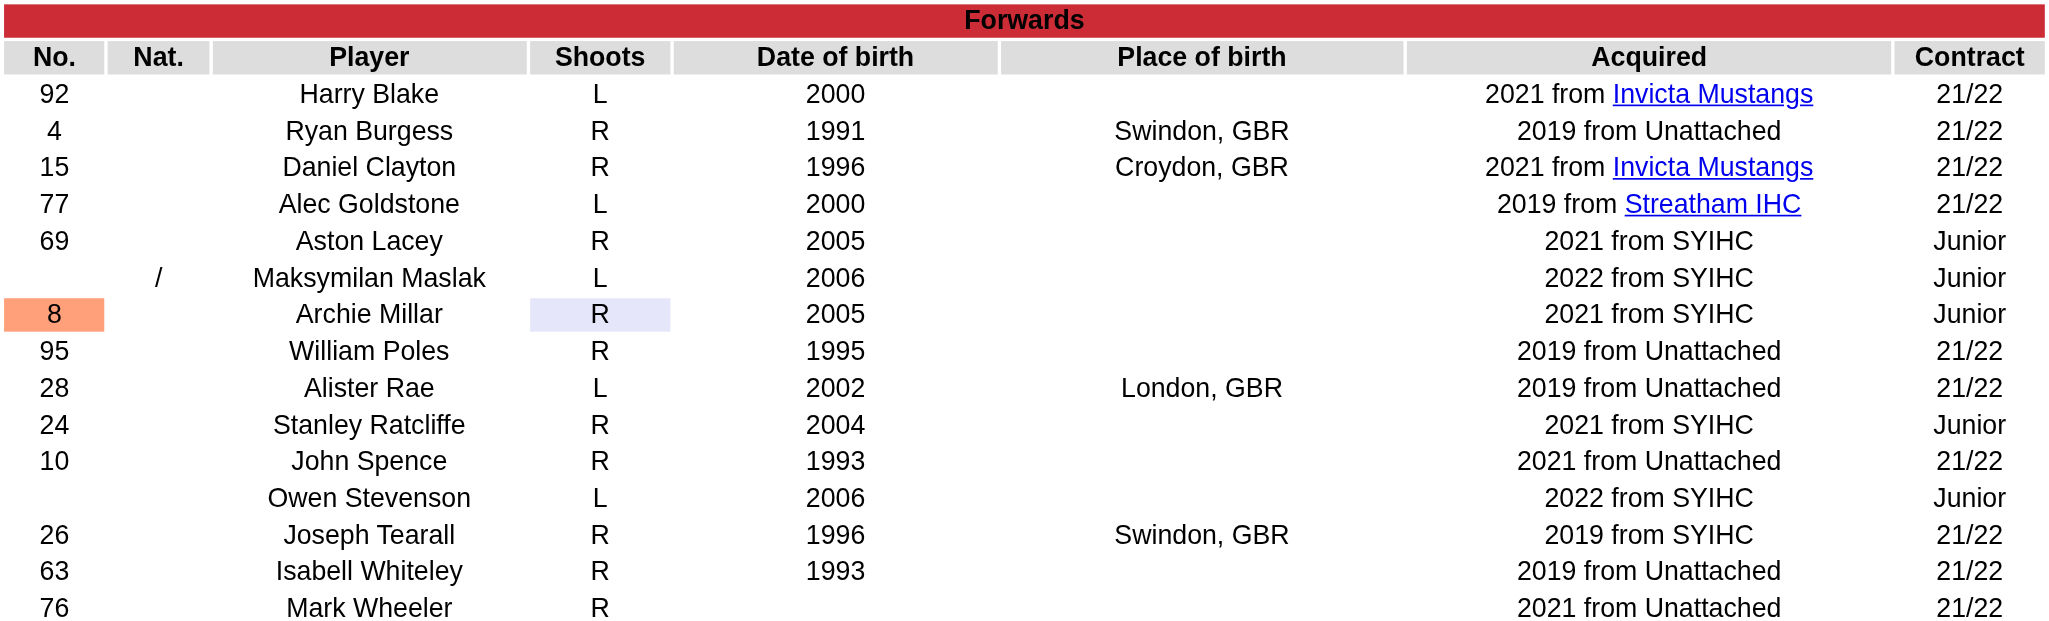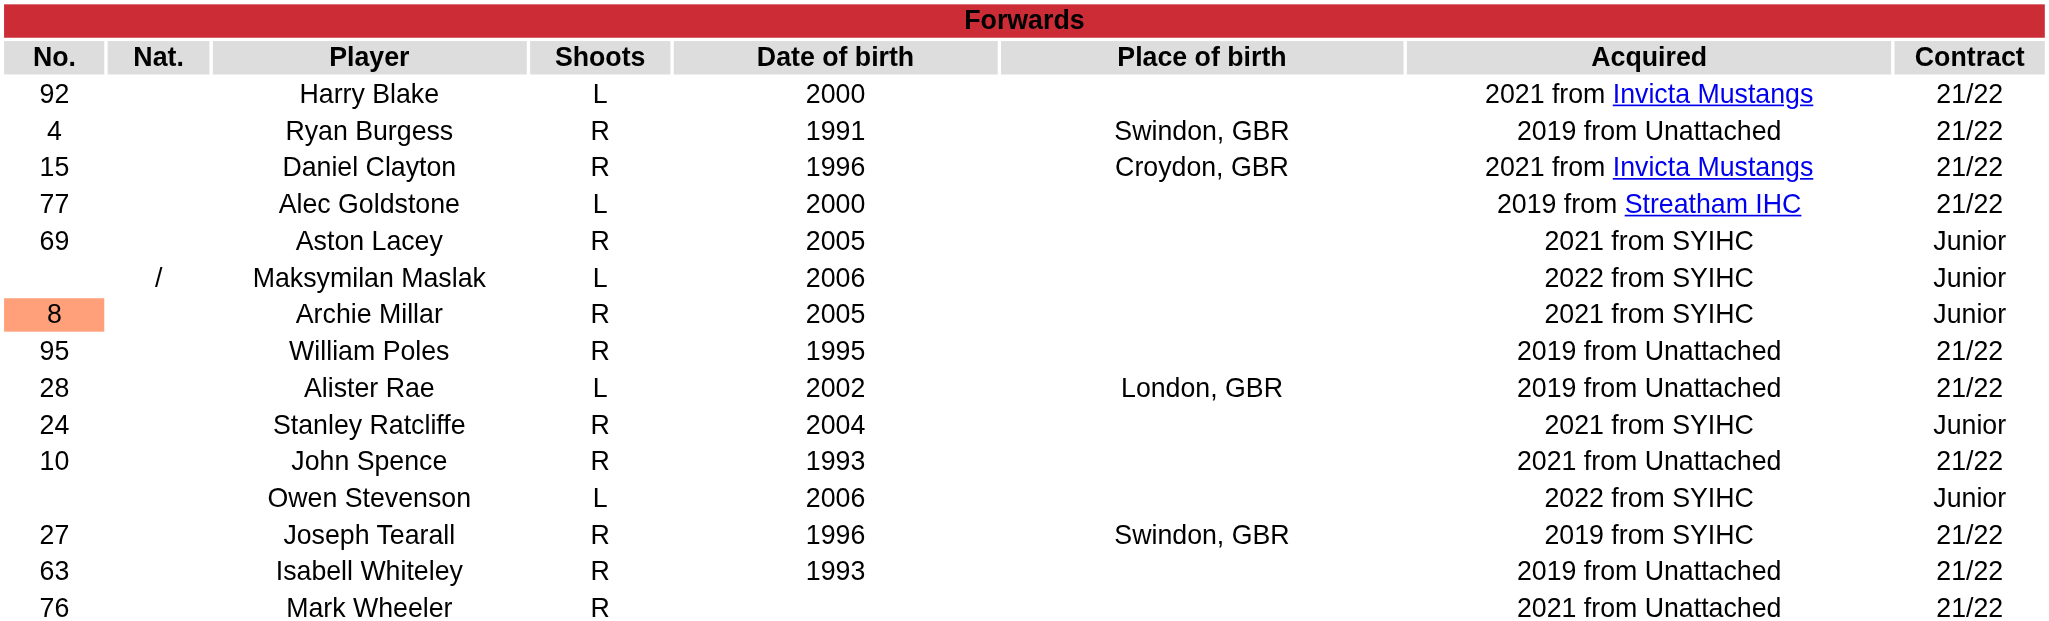 <table class="toccolours" style="width:97%; clear:both; margin:1.5em auto; text-align:center;">
 <tr>
 <th colspan="11" style="background:#CB2C36; color:black;">Forwards</th>
 </tr>
 <tr style="background:#ddd;">
 <th width="5%">No.</th>
 <th width="5%">Nat.</th>
 <th>Player</th>
 <th width="7%">Shoots</th>
 <th width="16%">Date of birth</th>
 <th width="20%">Place of birth</th>
 <th width="24%">Acquired</th>
 <td><strong>Contract</strong></td>
 </tr>
 <tr>
 <td>92</td>
 <td></td>
 <td>Harry Blake</td>
 <td>L</td>
 <td>2000</td>
 <td></td>
 <td>2021 from <a href='#'>Invicta Mustangs</a></td>
 <td>21/22</td>
 </tr>
 <tr>
 <td>4</td>
 <td></td>
 <td>Ryan Burgess</td>
 <td>R</td>
 <td>1991</td>
 <td>Swindon, GBR</td>
 <td>2019 from Unattached</td>
 <td>21/22</td>
 </tr>
 <tr>
 <td>15</td>
 <td></td>
 <td>Daniel Clayton</td>
 <td>R</td>
 <td>1996</td>
 <td>Croydon, GBR</td>
 <td>2021 from <a href='#'>Invicta Mustangs</a></td>
 <td>21/22</td>
 </tr>
 <tr>
 <td>77</td>
 <td></td>
 <td>Alec Goldstone</td>
 <td>L</td>
 <td>2000</td>
 <td></td>
 <td>2019 from <a href='#'>Streatham IHC</a></td>
 <td>21/22</td>
 </tr>
 <tr>
 <td>69</td>
 <td></td>
 <td>Aston Lacey</td>
 <td>R</td>
 <td>2005</td>
 <td></td>
 <td>2021 from SYIHC</td>
 <td>Junior</td>
 </tr>
 <tr>
 <td></td>
 <td>/</td>
 <td>Maksymilan Maslak</td>
 <td>L</td>
 <td>2006</td>
 <td></td>
 <td>2022 from SYIHC</td>
 <td>Junior</td>
 </tr>
 <tr>
 <td style="background: lightsalmon;">8</td>
 <td></td>
 <td>Archie Millar</td>
-<td style="background: lavender;">R</td>
+<td>R</td>
 <td>2005</td>
 <td></td>
 <td>2021 from SYIHC</td>
 <td>Junior</td>
 </tr>
 <tr>
 <td>95</td>
 <td></td>
 <td>William Poles</td>
 <td>R</td>
 <td>1995</td>
 <td></td>
 <td>2019 from Unattached</td>
 <td>21/22</td>
 </tr>
 <tr>
 <td>28</td>
 <td></td>
 <td>Alister Rae</td>
 <td>L</td>
 <td>2002</td>
 <td>London, GBR</td>
 <td>2019 from Unattached</td>
 <td>21/22</td>
 </tr>
 <tr>
 <td>24</td>
 <td></td>
 <td>Stanley Ratcliffe</td>
 <td>R</td>
 <td>2004</td>
 <td></td>
 <td>2021 from SYIHC</td>
 <td>Junior</td>
 </tr>
 <tr>
 <td>10</td>
 <td></td>
 <td>John Spence</td>
 <td>R</td>
 <td>1993</td>
 <td></td>
 <td>2021 from Unattached</td>
 <td>21/22</td>
 </tr>
 <tr>
 <td></td>
 <td></td>
 <td>Owen Stevenson</td>
 <td>L</td>
 <td>2006</td>
 <td></td>
 <td>2022 from SYIHC</td>
 <td>Junior</td>
 </tr>
 <tr>
-<td>26</td>
+<td>27</td>
 <td></td>
 <td>Joseph Tearall</td>
 <td>R</td>
 <td>1996</td>
 <td>Swindon, GBR</td>
 <td>2019 from SYIHC</td>
 <td>21/22</td>
 </tr>
 <tr>
 <td>63</td>
 <td></td>
 <td>Isabell Whiteley</td>
 <td>R</td>
 <td>1993</td>
 <td></td>
 <td>2019 from Unattached</td>
 <td>21/22</td>
 </tr>
 <tr>
 <td>76</td>
 <td></td>
 <td>Mark Wheeler</td>
 <td>R</td>
 <td></td>
 <td></td>
 <td>2021 from Unattached</td>
 <td>21/22</td>
 </tr>
 </table>
